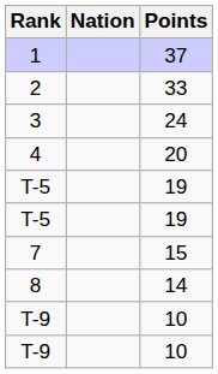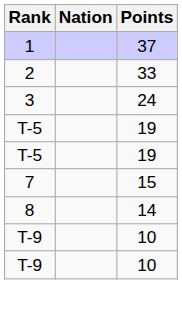 <table class="wikitable" style="text-align:center">
 <tr>
 <th>Rank</th>
 <th>Nation</th>
 <th>Points</th>
 </tr>
 <tr style="background-color:#ccccff">
 <td>1</td>
 <td align=left></td>
 <td>37</td>
 </tr>
 <tr>
 <td>2</td>
 <td align=left></td>
 <td>33</td>
 </tr>
 <tr>
 <td>3</td>
 <td align=left></td>
 <td>24</td>
-</tr>
-<tr>
-<td>4</td>
-<td align=left></td>
-<td>20</td>
 </tr>
 <tr>
 <td>T-5</td>
 <td align=left></td>
 <td>19</td>
 </tr>
 <tr>
 <td>T-5</td>
 <td align=left></td>
 <td>19</td>
 </tr>
 <tr>
 <td>7</td>
 <td align=left></td>
 <td>15</td>
 </tr>
 <tr>
 <td>8</td>
 <td align=left></td>
 <td>14</td>
 </tr>
 <tr>
 <td>T-9</td>
 <td align=left></td>
 <td>10</td>
 </tr>
 <tr>
 <td>T-9</td>
 <td align=left></td>
 <td>10</td>
 </tr>
 </table>
